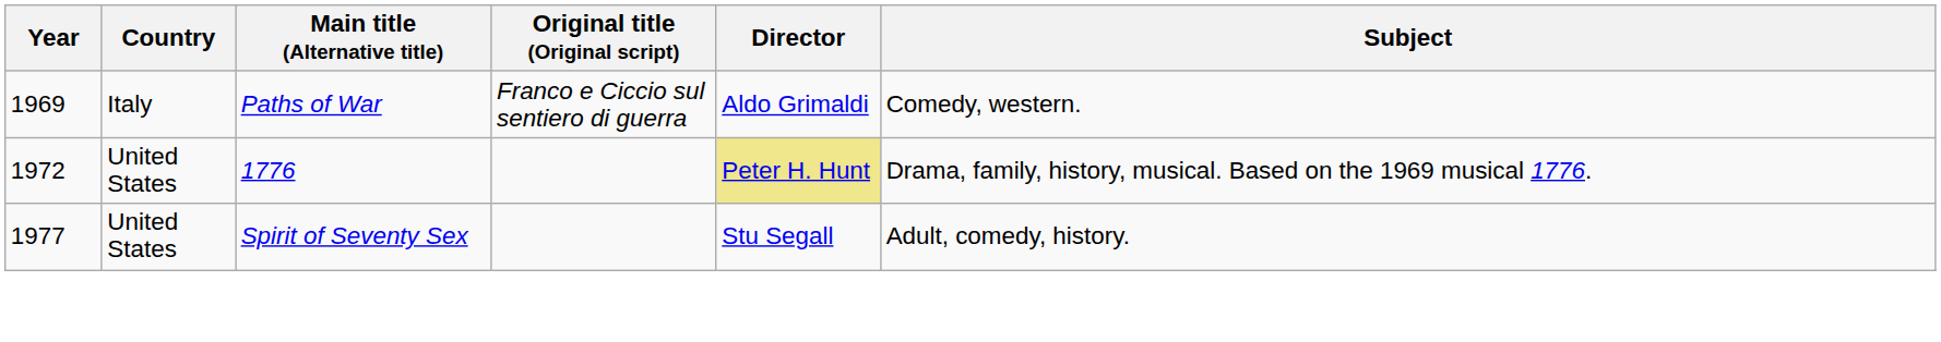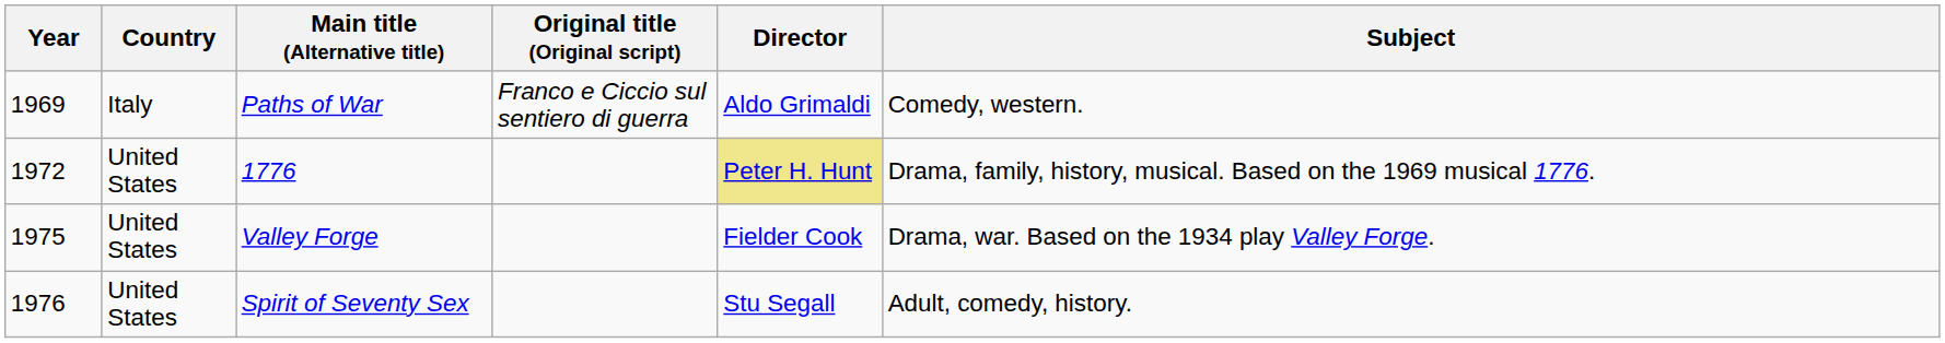 <table class="wikitable sortable" style="width:100%;">
 <tr>
 <th>Year</th>
 <th width= 80>Country</th>
 <th class="unsortable" style="width:160px;">Main title<br><small>(Alternative title)</small></th>
 <th class="unsortable" style="width:140px;">Original title<br><small>(Original script)</small></th>
 <th width=100>Director</th>
 <th class="unsortable">Subject</th>
 </tr>
 <tr>
 <td>1969</td>
 <td>Italy</td>
 <td><em><a href='#'>Paths of War</a></em></td>
 <td><em>Franco e Ciccio sul sentiero di guerra</em></td>
 <td><a href='#'>Aldo Grimaldi</a></td>
 <td>Comedy, western.</td>
 </tr>
 <tr>
 <td>1972</td>
 <td>United States</td>
 <td><em><a href='#'>1776</a></em></td>
 <td></td>
 <td style="background: khaki;"><a href='#'>Peter H. Hunt</a></td>
 <td>Drama, family, history, musical. Based on the 1969 musical <em><a href='#'>1776</a></em>.</td>
 </tr>
 <tr>
-<td>1977</td>
+<td>1975</td>
+<td>United States</td>
+<td><em><a href='#'>Valley Forge</a></em></td>
+<td></td>
+<td><a href='#'>Fielder Cook</a></td>
+<td>Drama, war. Based on the 1934 play <em><a href='#'>Valley Forge</a></em>.</td>
+</tr>
+<tr>
+<td>1976</td>
 <td>United States</td>
 <td><em><a href='#'>Spirit of Seventy Sex</a></em></td>
 <td></td>
 <td><a href='#'>Stu Segall</a></td>
 <td>Adult, comedy, history.</td>
 </tr>
 </table>
